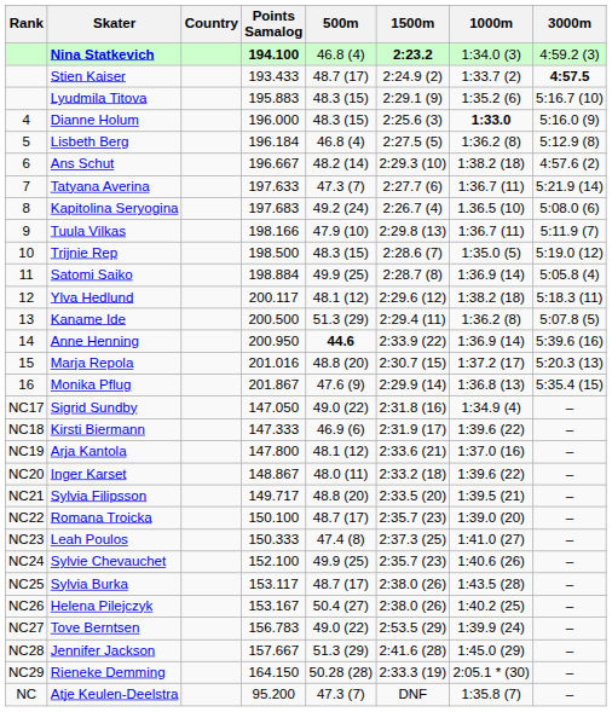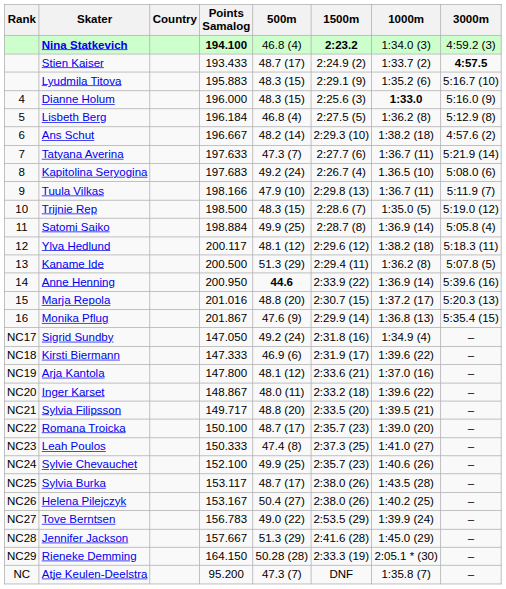 <table class="wikitable sortable" style="text-align:center">
 <tr>
 <th>Rank</th>
 <th>Skater</th>
 <th>Country</th>
 <th>Points <br> Samalog</th>
 <th>500m</th>
 <th>1500m</th>
 <th>1000m</th>
 <th>3000m</th>
 </tr>
 <tr bgcolor=ccffcc>
 <td></td>
 <td align=left><strong><a href='#'>Nina Statkevich</a></strong></td>
 <td align=left></td>
 <td><strong>194.100</strong></td>
 <td>46.8 (4)</td>
 <td><strong>2:23.2</strong> </td>
 <td>1:34.0 (3)</td>
 <td>4:59.2 (3)</td>
 </tr>
 <tr>
 <td></td>
 <td align=left><a href='#'>Stien Kaiser</a></td>
 <td align=left></td>
 <td>193.433</td>
 <td>48.7 (17)</td>
 <td>2:24.9 (2)</td>
 <td>1:33.7 (2)</td>
 <td><strong>4:57.5</strong> </td>
 </tr>
 <tr>
 <td></td>
 <td align=left><a href='#'>Lyudmila Titova</a></td>
 <td align=left></td>
 <td>195.883</td>
 <td>48.3 (15)</td>
 <td>2:29.1 (9)</td>
 <td>1:35.2 (6)</td>
 <td>5:16.7 (10)</td>
 </tr>
 <tr>
 <td>4</td>
 <td align=left><a href='#'>Dianne Holum</a></td>
 <td align=left></td>
 <td>196.000</td>
 <td>48.3 (15)</td>
 <td>2:25.6 (3)</td>
 <td><strong>1:33.0</strong> </td>
 <td>5:16.0 (9)</td>
 </tr>
 <tr>
 <td>5</td>
 <td align=left><a href='#'>Lisbeth Berg</a></td>
 <td align=left></td>
 <td>196.184</td>
 <td>46.8 (4)</td>
 <td>2:27.5 (5)</td>
 <td>1:36.2 (8)</td>
 <td>5:12.9 (8)</td>
 </tr>
 <tr>
 <td>6</td>
 <td align=left><a href='#'>Ans Schut</a></td>
 <td align=left></td>
 <td>196.667</td>
 <td>48.2 (14)</td>
 <td>2:29.3 (10)</td>
 <td>1:38.2 (18)</td>
 <td>4:57.6 (2)</td>
 </tr>
 <tr>
 <td>7</td>
 <td align=left><a href='#'>Tatyana Averina</a></td>
 <td align=left></td>
 <td>197.633</td>
 <td>47.3 (7)</td>
 <td>2:27.7 (6)</td>
 <td>1:36.7 (11)</td>
 <td>5:21.9 (14)</td>
 </tr>
 <tr>
 <td>8</td>
 <td align=left><a href='#'>Kapitolina Seryogina</a></td>
 <td align=left></td>
 <td>197.683</td>
 <td>49.2 (24)</td>
 <td>2:26.7 (4)</td>
 <td>1.36.5 (10)</td>
 <td>5:08.0 (6)</td>
 </tr>
 <tr>
 <td>9</td>
 <td align=left><a href='#'>Tuula Vilkas</a></td>
 <td align=left></td>
 <td>198.166</td>
 <td>47.9 (10)</td>
 <td>2:29.8 (13)</td>
 <td>1:36.7 (11)</td>
 <td>5:11.9 (7)</td>
 </tr>
 <tr>
 <td>10</td>
 <td align=left><a href='#'>Trijnie Rep</a></td>
 <td align=left></td>
 <td>198.500</td>
 <td>48.3 (15)</td>
 <td>2:28.6 (7)</td>
 <td>1:35.0 (5)</td>
 <td>5:19.0 (12)</td>
 </tr>
 <tr>
 <td>11</td>
 <td align=left><a href='#'>Satomi Saiko</a></td>
 <td align=left></td>
 <td>198.884</td>
 <td>49.9 (25)</td>
 <td>2:28.7 (8)</td>
 <td>1:36.9 (14)</td>
 <td>5:05.8 (4)</td>
 </tr>
 <tr>
 <td>12</td>
 <td align=left><a href='#'>Ylva Hedlund</a></td>
 <td align=left></td>
 <td>200.117</td>
 <td>48.1 (12)</td>
 <td>2:29.6 (12)</td>
 <td>1:38.2 (18)</td>
 <td>5:18.3 (11)</td>
 </tr>
 <tr>
 <td>13</td>
 <td align=left><a href='#'>Kaname Ide</a></td>
 <td align=left></td>
 <td>200.500</td>
 <td>51.3 (29)</td>
 <td>2:29.4 (11)</td>
 <td>1:36.2 (8)</td>
 <td>5:07.8 (5)</td>
 </tr>
 <tr>
 <td>14</td>
 <td align=left><a href='#'>Anne Henning</a></td>
 <td align=left></td>
 <td>200.950</td>
 <td><strong>44.6</strong> </td>
 <td>2:33.9 (22)</td>
 <td>1:36.9 (14)</td>
 <td>5:39.6 (16)</td>
 </tr>
 <tr>
 <td>15</td>
 <td align=left><a href='#'>Marja Repola</a></td>
 <td align=left></td>
 <td>201.016</td>
 <td>48.8 (20)</td>
 <td>2:30.7 (15)</td>
 <td>1:37.2 (17)</td>
 <td>5:20.3 (13)</td>
 </tr>
 <tr>
 <td>16</td>
 <td align=left><a href='#'>Monika Pflug</a></td>
 <td align=left></td>
 <td>201.867</td>
 <td>47.6 (9)</td>
 <td>2:29.9 (14)</td>
 <td>1:36.8 (13)</td>
 <td>5:35.4 (15)</td>
 </tr>
 <tr>
 <td>NC17</td>
 <td align=left><a href='#'>Sigrid Sundby</a></td>
 <td align=left></td>
 <td>147.050</td>
-<td>49.0 (22)</td>
+<td>49.2 (24)</td>
 <td>2:31.8 (16)</td>
 <td>1:34.9 (4)</td>
 <td>–</td>
 </tr>
 <tr>
 <td>NC18</td>
 <td align=left><a href='#'>Kirsti Biermann</a></td>
 <td align=left></td>
 <td>147.333</td>
 <td>46.9 (6)</td>
 <td>2:31.9 (17)</td>
 <td>1:39.6 (22)</td>
 <td>–</td>
 </tr>
 <tr>
 <td>NC19</td>
 <td align=left><a href='#'>Arja Kantola</a></td>
 <td align=left></td>
 <td>147.800</td>
 <td>48.1 (12)</td>
 <td>2:33.6 (21)</td>
 <td>1:37.0 (16)</td>
 <td>–</td>
 </tr>
 <tr>
 <td>NC20</td>
 <td align=left><a href='#'>Inger Karset</a></td>
 <td align=left></td>
 <td>148.867</td>
 <td>48.0 (11)</td>
 <td>2:33.2 (18)</td>
 <td>1:39.6 (22)</td>
 <td>–</td>
 </tr>
 <tr>
 <td>NC21</td>
 <td align=left><a href='#'>Sylvia Filipsson</a></td>
 <td align=left></td>
 <td>149.717</td>
 <td>48.8 (20)</td>
 <td>2:33.5 (20)</td>
 <td>1:39.5 (21)</td>
 <td>–</td>
 </tr>
 <tr>
 <td>NC22</td>
 <td align=left><a href='#'>Romana Troicka</a></td>
 <td align=left></td>
 <td>150.100</td>
 <td>48.7 (17)</td>
 <td>2:35.7 (23)</td>
 <td>1:39.0 (20)</td>
 <td>–</td>
 </tr>
 <tr>
 <td>NC23</td>
 <td align=left><a href='#'>Leah Poulos</a></td>
 <td align=left></td>
 <td>150.333</td>
 <td>47.4 (8)</td>
 <td>2:37.3 (25)</td>
 <td>1:41.0 (27)</td>
 <td>–</td>
 </tr>
 <tr>
 <td>NC24</td>
 <td align=left><a href='#'>Sylvie Chevauchet</a></td>
 <td align=left></td>
 <td>152.100</td>
 <td>49.9 (25)</td>
 <td>2:35.7 (23)</td>
 <td>1:40.6 (26)</td>
 <td>–</td>
 </tr>
 <tr>
 <td>NC25</td>
 <td align=left><a href='#'>Sylvia Burka</a></td>
 <td align=left></td>
 <td>153.117</td>
 <td>48.7 (17)</td>
 <td>2:38.0 (26)</td>
 <td>1:43.5 (28)</td>
 <td>–</td>
 </tr>
 <tr>
 <td>NC26</td>
 <td align=left><a href='#'>Helena Pilejczyk</a></td>
 <td align=left></td>
 <td>153.167</td>
 <td>50.4 (27)</td>
 <td>2:38.0 (26)</td>
 <td>1:40.2 (25)</td>
 <td>–</td>
 </tr>
 <tr>
 <td>NC27</td>
 <td align=left><a href='#'>Tove Berntsen</a></td>
 <td align=left></td>
 <td>156.783</td>
 <td>49.0 (22)</td>
 <td>2:53.5 (29)</td>
 <td>1:39.9 (24)</td>
 <td>–</td>
 </tr>
 <tr>
 <td>NC28</td>
 <td align=left><a href='#'>Jennifer Jackson</a></td>
 <td align=left></td>
 <td>157.667</td>
 <td>51.3 (29)</td>
 <td>2:41.6 (28)</td>
 <td>1:45.0 (29)</td>
 <td>–</td>
 </tr>
 <tr>
 <td>NC29</td>
 <td align=left><a href='#'>Rieneke Demming</a></td>
 <td align=left></td>
 <td>164.150</td>
 <td>50.28 (28)</td>
 <td>2:33.3 (19)</td>
 <td>2:05.1 * (30)</td>
 <td>–</td>
 </tr>
 <tr>
 <td>NC</td>
 <td align=left><a href='#'>Atje Keulen-Deelstra</a></td>
 <td align=left></td>
 <td>95.200</td>
 <td>47.3 (7)</td>
 <td>DNF</td>
 <td>1:35.8 (7)</td>
 <td>–</td>
 </tr>
 </table>
